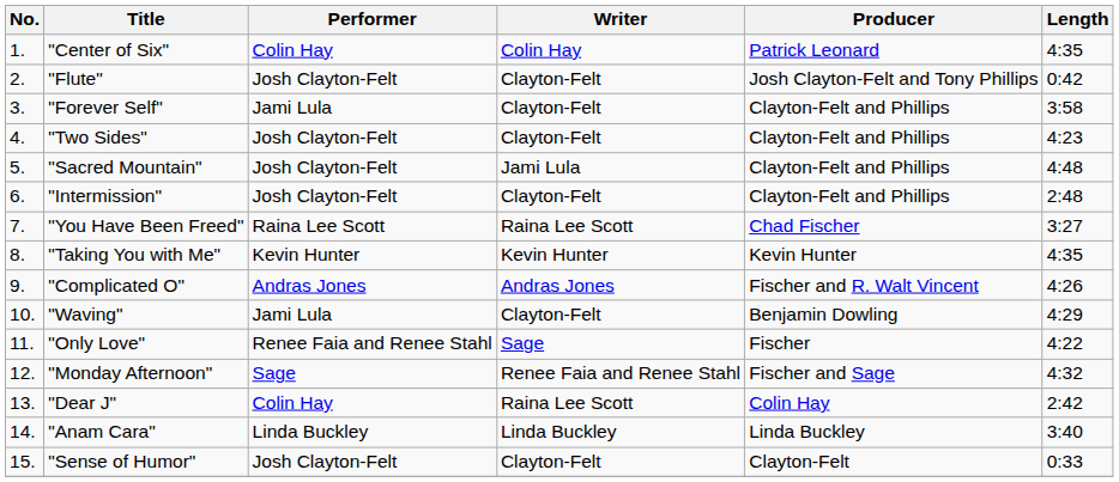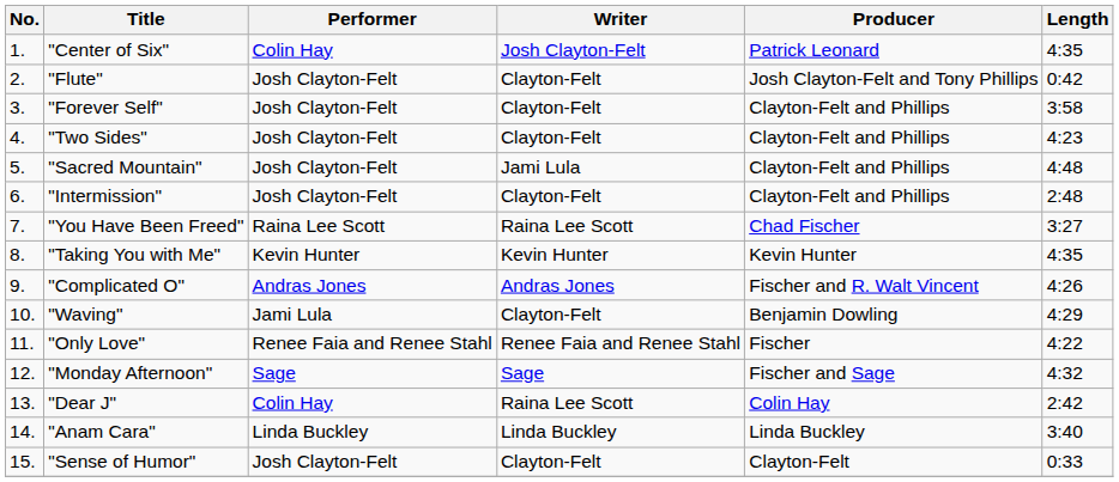 <table class="wikitable">
 <tr>
 <th>No.</th>
 <th>Title</th>
 <th>Performer</th>
 <th>Writer</th>
 <th>Producer</th>
 <th>Length</th>
 </tr>
 <tr>
 <td>1.</td>
 <td>"Center of Six"</td>
 <td><a href='#'>Colin Hay</a></td>
-<td><a href='#'>Colin Hay</a></td>
+<td><a href='#'>Josh Clayton-Felt</a></td>
 <td><a href='#'>Patrick Leonard</a></td>
 <td>4:35</td>
 </tr>
 <tr>
 <td>2.</td>
 <td>"Flute"</td>
 <td>Josh Clayton-Felt</td>
 <td>Clayton-Felt</td>
 <td>Josh Clayton-Felt and Tony Phillips</td>
 <td>0:42</td>
 </tr>
 <tr>
 <td>3.</td>
 <td>"Forever Self"</td>
-<td>Jami Lula</td>
+<td>Josh Clayton-Felt</td>
 <td>Clayton-Felt</td>
 <td>Clayton-Felt and Phillips</td>
 <td>3:58</td>
 </tr>
 <tr>
 <td>4.</td>
 <td>"Two Sides"</td>
 <td>Josh Clayton-Felt</td>
 <td>Clayton-Felt</td>
 <td>Clayton-Felt and Phillips</td>
 <td>4:23</td>
 </tr>
 <tr>
 <td>5.</td>
 <td>"Sacred Mountain"</td>
 <td>Josh Clayton-Felt</td>
 <td>Jami Lula</td>
 <td>Clayton-Felt and Phillips</td>
 <td>4:48</td>
 </tr>
 <tr>
 <td>6.</td>
 <td>"Intermission"</td>
 <td>Josh Clayton-Felt</td>
 <td>Clayton-Felt</td>
 <td>Clayton-Felt and Phillips</td>
 <td>2:48</td>
 </tr>
 <tr>
 <td>7.</td>
 <td>"You Have Been Freed"</td>
 <td>Raina Lee Scott</td>
 <td>Raina Lee Scott</td>
 <td><a href='#'>Chad Fischer</a></td>
 <td>3:27</td>
 </tr>
 <tr>
 <td>8.</td>
 <td>"Taking You with Me"</td>
 <td>Kevin Hunter</td>
 <td>Kevin Hunter</td>
 <td>Kevin Hunter</td>
 <td>4:35</td>
 </tr>
 <tr>
 <td>9.</td>
 <td>"Complicated O"</td>
 <td><a href='#'>Andras Jones</a></td>
 <td><a href='#'>Andras Jones</a></td>
 <td>Fischer and <a href='#'>R. Walt Vincent</a></td>
 <td>4:26</td>
 </tr>
 <tr>
 <td>10.</td>
 <td>"Waving"</td>
 <td>Jami Lula</td>
 <td>Clayton-Felt</td>
 <td>Benjamin Dowling</td>
 <td>4:29</td>
 </tr>
 <tr>
 <td>11.</td>
 <td>"Only Love"</td>
 <td>Renee Faia and Renee Stahl</td>
-<td><a href='#'>Sage</a></td>
+<td>Renee Faia and Renee Stahl</td>
 <td>Fischer</td>
 <td>4:22</td>
 </tr>
 <tr>
 <td>12.</td>
 <td>"Monday Afternoon"</td>
 <td><a href='#'>Sage</a></td>
-<td>Renee Faia and Renee Stahl</td>
+<td><a href='#'>Sage</a></td>
 <td>Fischer and <a href='#'>Sage</a></td>
 <td>4:32</td>
 </tr>
 <tr>
 <td>13.</td>
 <td>"Dear J"</td>
 <td><a href='#'>Colin Hay</a></td>
 <td>Raina Lee Scott</td>
 <td><a href='#'>Colin Hay</a></td>
 <td>2:42</td>
 </tr>
 <tr>
 <td>14.</td>
 <td>"Anam Cara"</td>
 <td>Linda Buckley</td>
 <td>Linda Buckley</td>
 <td>Linda Buckley</td>
 <td>3:40</td>
 </tr>
 <tr>
 <td>15.</td>
 <td>"Sense of Humor"</td>
 <td>Josh Clayton-Felt</td>
 <td>Clayton-Felt</td>
 <td>Clayton-Felt</td>
 <td>0:33</td>
 </tr>
 <tr>
 </tr>
 </table>
